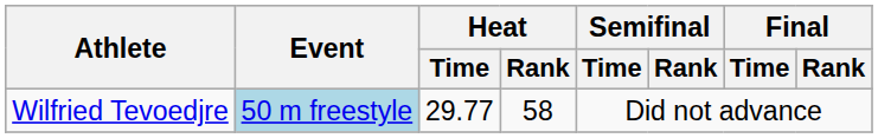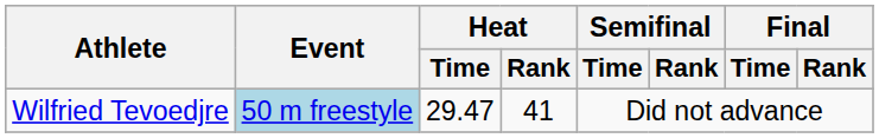 <table class=wikitable style="font-size:90%">
 <tr>
 <th rowspan="2">Athlete</th>
 <th rowspan="2">Event</th>
 <th colspan="2">Heat</th>
 <th colspan="2">Semifinal</th>
 <th colspan="2">Final</th>
 </tr>
 <tr style="font-size:95%">
 <th>Time</th>
 <th>Rank</th>
 <th>Time</th>
 <th>Rank</th>
 <th>Time</th>
 <th>Rank</th>
 </tr>
 <tr align=center>
 <td align=left><a href='#'>Wilfried Tevoedjre</a></td>
 <td align=left style="background: lightblue;"><a href='#'>50 m freestyle</a></td>
-<td>29.77</td>
-<td>58</td>
+<td>29.47</td>
+<td>41</td>
 <td colspan=4>Did not advance</td>
 </tr>
 </table>
